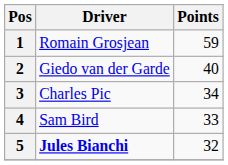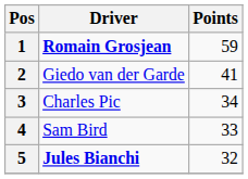 <table class="wikitable" style="font-size: 85%;">
 <tr>
 <th>Pos</th>
 <th>Driver</th>
 <th>Points</th>
 </tr>
 <tr>
 <th>1</th>
-<td> <a href='#'>Romain Grosjean</a></td>
+<td><strong> <a href='#'>Romain Grosjean</a></strong></td>
 <td align=right>59</td>
 </tr>
 <tr>
 <th>2</th>
 <td> <a href='#'>Giedo van der Garde</a></td>
-<td align=right>40</td>
+<td align=right>41</td>
 </tr>
 <tr>
 <th>3</th>
 <td> <a href='#'>Charles Pic</a></td>
 <td align=right>34</td>
 </tr>
 <tr>
 <th>4</th>
 <td> <a href='#'>Sam Bird</a></td>
 <td align=right>33</td>
 </tr>
 <tr>
 <th>5</th>
 <td><strong> <a href='#'>Jules Bianchi</a></strong></td>
 <td align=right>32</td>
 </tr>
 <tr>
 </tr>
 </table>
